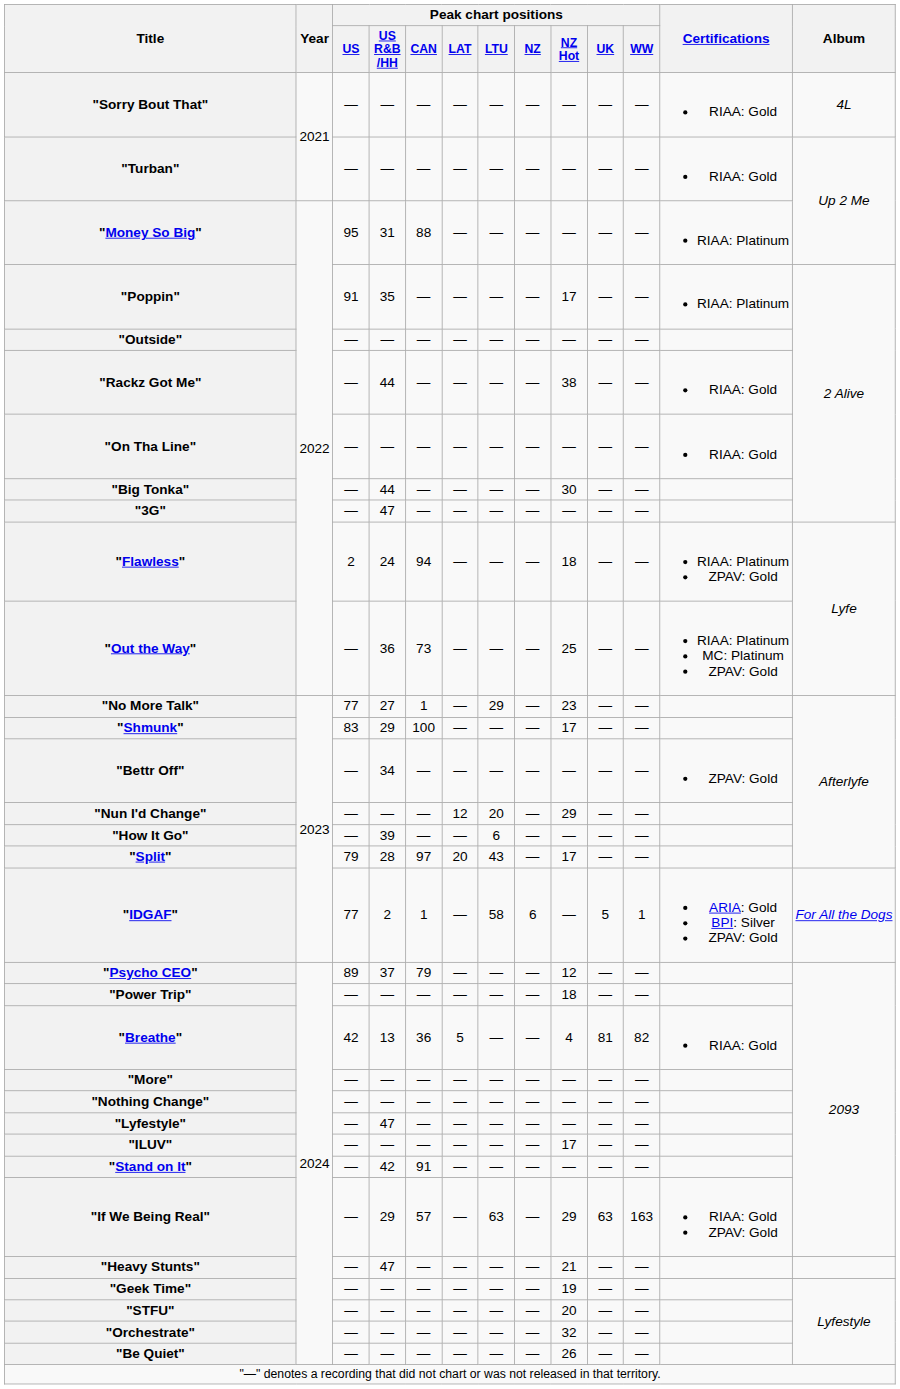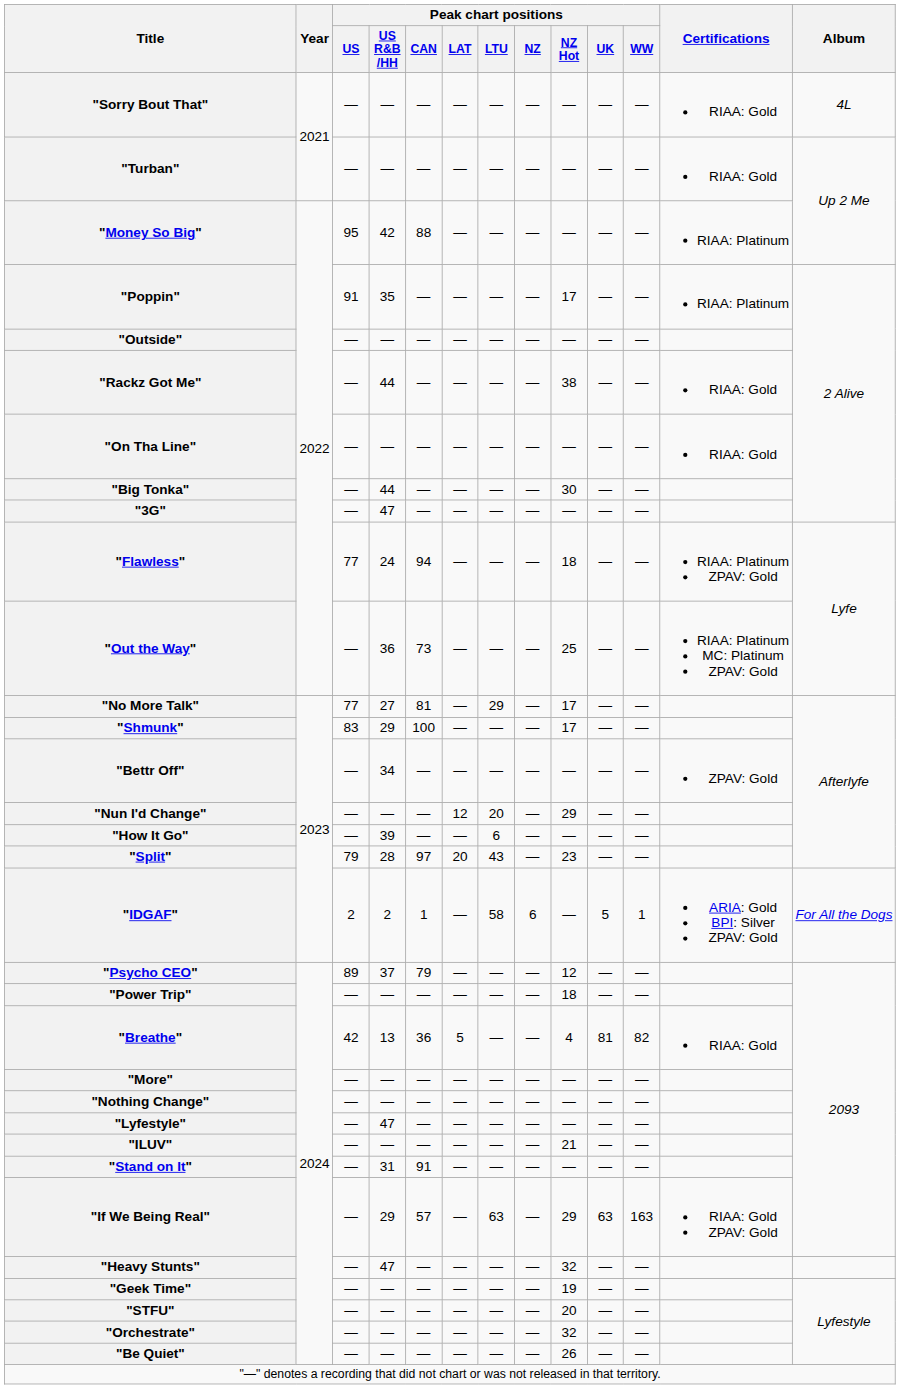 <table class="wikitable plainrowheaders" style="text-align:center;">
 <tr>
 <th scope="col" rowspan="2" style="width:21em;">Title</th>
 <th scope="col" rowspan="2">Year</th>
 <th colspan="9" scope="col">Peak chart positions</th>
 <th scope="col" rowspan="2"><a href='#'>Certifications</a></th>
 <th scope="col" rowspan="2">Album</th>
 </tr>
 <tr>
 <th scope="col" style="width:2.5em;font-size:90%;"><a href='#'>US</a><br></th>
 <th scope="col" style="width:2.5em;font-size:90%;"><a href='#'>US<br>R&B<br>/HH</a><br></th>
 <th scope="col" style="width:2.5em;font-size:90%;"><a href='#'>CAN</a><br></th>
 <th scope="col" style="width:2.5em;font-size:90%"><a href='#'>LAT</a><br></th>
 <th scope="col" style="width:2.5em;font-size:90%;"><a href='#'>LTU</a><br></th>
 <th scope="col" style="width:2.5em;font-size:90%;"><a href='#'>NZ</a><br></th>
 <th scope="col" style="width:2.5em;font-size:90%;"><a href='#'>NZ<br>Hot</a><br></th>
 <th scope="col" style="width:2.5em;font-size:90%;"><a href='#'>UK</a></th>
 <th scope="col" style="width:2.5em;font-size:90%;"><a href='#'>WW</a><br></th>
 </tr>
 <tr>
 <th scope="row">"Sorry Bout That"</th>
 <td rowspan="2">2021</td>
 <td>—</td>
 <td>—</td>
 <td>—</td>
 <td>—</td>
 <td>—</td>
 <td>—</td>
 <td>—</td>
 <td>—</td>
 <td>—</td>
 <td><br><ul><li>RIAA: Gold</li></ul></td>
 <td><em>4L</em></td>
 </tr>
 <tr>
 <th scope="row">"Turban"</th>
 <td>—</td>
 <td>—</td>
 <td>—</td>
 <td>—</td>
 <td>—</td>
 <td>—</td>
 <td>—</td>
 <td>—</td>
 <td>—</td>
 <td><br><ul><li>RIAA: Gold</li></ul></td>
 <td rowspan="2"><em>Up 2 Me</em></td>
 </tr>
 <tr>
 <th scope="row">"<a href='#'>Money So Big</a>"</th>
 <td rowspan="9">2022</td>
 <td>95</td>
-<td>31</td>
+<td>42</td>
 <td>88</td>
 <td>—</td>
 <td>—</td>
 <td>—</td>
 <td>—</td>
 <td>—</td>
 <td>—</td>
 <td><br><ul><li>RIAA: Platinum</li></ul></td>
 </tr>
 <tr>
 <th scope="row">"Poppin"</th>
 <td>91</td>
 <td>35</td>
 <td>—</td>
 <td>—</td>
 <td>—</td>
 <td>—</td>
 <td>17</td>
 <td>—</td>
 <td>—</td>
 <td><br><ul><li>RIAA: Platinum</li></ul></td>
 <td rowspan="6"><em>2 Alive</em></td>
 </tr>
 <tr>
 <th scope="row">"Outside"<br></th>
 <td>—</td>
 <td>—</td>
 <td>—</td>
 <td>—</td>
 <td>—</td>
 <td>—</td>
 <td>—</td>
 <td>—</td>
 <td>—</td>
 <td></td>
 </tr>
 <tr>
 <th scope="row">"Rackz Got Me"<br></th>
 <td>—</td>
 <td>44</td>
 <td>—</td>
 <td>—</td>
 <td>—</td>
 <td>—</td>
 <td>38</td>
 <td>—</td>
 <td>—</td>
 <td><br><ul><li>RIAA: Gold</li></ul></td>
 </tr>
 <tr>
 <th scope="row">"On Tha Line"</th>
 <td>—</td>
 <td>—</td>
 <td>—</td>
 <td>—</td>
 <td>—</td>
 <td>—</td>
 <td>—</td>
 <td>—</td>
 <td>—</td>
 <td><br><ul><li>RIAA: Gold</li></ul></td>
 </tr>
 <tr>
 <th scope="row">"Big Tonka"<br></th>
 <td>—</td>
 <td>44</td>
 <td>—</td>
 <td>—</td>
 <td>—</td>
 <td>—</td>
 <td>30</td>
 <td>—</td>
 <td>—</td>
 <td></td>
 </tr>
 <tr>
 <th scope="row">"3G"<br></th>
 <td>—</td>
 <td>47</td>
 <td>—</td>
 <td>—</td>
 <td>—</td>
 <td>—</td>
 <td>—</td>
 <td>—</td>
 <td>—</td>
 <td></td>
 </tr>
 <tr>
 <th scope="row">"<a href='#'>Flawless</a>"<br></th>
-<td>2</td>
+<td>77</td>
 <td>24</td>
 <td>94</td>
 <td>—</td>
 <td>—</td>
 <td>—</td>
 <td>18</td>
 <td>—</td>
 <td>—</td>
 <td><br><ul><li>RIAA: Platinum</li><li>ZPAV: Gold</li></ul></td>
 <td rowspan="2"><em>Lyfe</em></td>
 </tr>
 <tr>
 <th scope="row">"<a href='#'>Out the Way</a>"</th>
 <td>—</td>
 <td>36</td>
 <td>73</td>
 <td>—</td>
 <td>—</td>
 <td>—</td>
 <td>25</td>
 <td>—</td>
 <td>—</td>
 <td><br><ul><li>RIAA: Platinum</li><li>MC: Platinum</li><li>ZPAV: Gold</li></ul></td>
 </tr>
 <tr>
 <th scope="row">"No More Talk"</th>
 <td rowspan="7">2023</td>
 <td>77</td>
 <td>27</td>
-<td>1</td>
+<td>81</td>
 <td>—</td>
 <td>29</td>
 <td>—</td>
-<td>23</td>
+<td>17</td>
 <td>—</td>
 <td>—</td>
 <td></td>
 <td rowspan="6"><em>Afterlyfe</em></td>
 </tr>
 <tr>
 <th scope="row">"<a href='#'>Shmunk</a>"<br></th>
 <td>83</td>
 <td>29</td>
 <td>100</td>
 <td>—</td>
 <td>—</td>
 <td>—</td>
 <td>17</td>
 <td>—</td>
 <td>—</td>
 <td></td>
 </tr>
 <tr>
 <th scope="row">"Bettr Off"</th>
 <td>—</td>
 <td>34</td>
 <td>—</td>
 <td>—</td>
 <td>—</td>
 <td>—</td>
 <td>—</td>
 <td>—</td>
 <td>—</td>
 <td><br><ul><li>ZPAV: Gold</li></ul></td>
 </tr>
 <tr>
 <th scope="row">"Nun I'd Change"</th>
 <td>—</td>
 <td>—</td>
 <td>—</td>
 <td>12</td>
 <td>20</td>
 <td>—</td>
 <td>29</td>
 <td>—</td>
 <td>—</td>
 <td></td>
 </tr>
 <tr>
 <th scope="row">"How It Go"</th>
 <td>—</td>
 <td>39</td>
 <td>—</td>
 <td>—</td>
 <td>6</td>
 <td>—</td>
 <td>—</td>
 <td>—</td>
 <td>—</td>
 <td></td>
 </tr>
 <tr>
 <th scope="row">"<a href='#'>Split</a>"</th>
 <td>79</td>
 <td>28</td>
 <td>97</td>
 <td>20</td>
 <td>43</td>
 <td>—</td>
-<td>17</td>
+<td>23</td>
 <td>—</td>
 <td>—</td>
 <td></td>
 </tr>
 <tr>
 <th scope="row">"<a href='#'>IDGAF</a>"<br></th>
-<td>77</td>
+<td>2</td>
 <td>2</td>
 <td>1</td>
 <td>—</td>
 <td>58</td>
 <td>6</td>
 <td>—</td>
 <td>5</td>
 <td>1</td>
 <td><br><ul><li><a href='#'>ARIA</a>: Gold</li><li><a href='#'>BPI</a>: Silver</li><li>ZPAV: Gold</li></ul></td>
 <td><em><a href='#'>For All the Dogs</a></em></td>
 </tr>
 <tr>
 <th scope="row">"<a href='#'>Psycho CEO</a>"</th>
 <td rowspan="14">2024</td>
 <td>89</td>
 <td>37</td>
 <td>79</td>
 <td>—</td>
 <td>—</td>
 <td>—</td>
 <td>12</td>
 <td>—</td>
 <td>—</td>
 <td></td>
 <td rowspan="9"><em>2093</em></td>
 </tr>
 <tr>
 <th scope="row">"Power Trip"</th>
 <td>—</td>
 <td>—</td>
 <td>—</td>
 <td>—</td>
 <td>—</td>
 <td>—</td>
 <td>18</td>
 <td>—</td>
 <td>—</td>
 <td></td>
 </tr>
 <tr>
 <th scope="row">"<a href='#'>Breathe</a>"</th>
 <td>42</td>
 <td>13</td>
 <td>36</td>
 <td>5</td>
 <td>—</td>
 <td>—</td>
 <td>4</td>
 <td>81</td>
 <td>82</td>
 <td><br><ul><li>RIAA: Gold</li></ul></td>
 </tr>
 <tr>
 <th scope="row">"More"</th>
 <td>—</td>
 <td>—</td>
 <td>—</td>
 <td>—</td>
 <td>—</td>
 <td>—</td>
 <td>—</td>
 <td>—</td>
 <td>—</td>
 <td></td>
 </tr>
 <tr>
 <th scope="row">"Nothing Change"</th>
 <td>—</td>
 <td>—</td>
 <td>—</td>
 <td>—</td>
 <td>—</td>
 <td>—</td>
 <td>—</td>
 <td>—</td>
 <td>—</td>
 <td></td>
 </tr>
 <tr>
 <th scope="row">"Lyfestyle"<br></th>
 <td>—</td>
 <td>47</td>
 <td>—</td>
 <td>—</td>
 <td>—</td>
 <td>—</td>
 <td>—</td>
 <td>—</td>
 <td>—</td>
 <td></td>
 </tr>
 <tr>
 <th scope="row">"ILUV"</th>
 <td>—</td>
 <td>—</td>
 <td>—</td>
 <td>—</td>
 <td>—</td>
 <td>—</td>
-<td>17</td>
+<td>21</td>
 <td>—</td>
 <td>—</td>
 <td></td>
 </tr>
 <tr>
 <th scope="row">"<a href='#'>Stand on It</a>"<br></th>
 <td>—</td>
-<td>42</td>
+<td>31</td>
 <td>91</td>
 <td>—</td>
 <td>—</td>
 <td>—</td>
 <td>—</td>
 <td>—</td>
 <td>—</td>
 <td></td>
 </tr>
 <tr>
 <th scope="row">"If We Being Real"</th>
 <td>—</td>
 <td>29</td>
 <td>57</td>
 <td>—</td>
 <td>63</td>
 <td>—</td>
 <td>29</td>
 <td>63</td>
 <td>163</td>
 <td><br><ul><li>RIAA: Gold</li><li>ZPAV: Gold</li></ul></td>
 </tr>
 <tr>
 <th scope="row">"Heavy Stunts"<br></th>
 <td>—</td>
 <td>47</td>
 <td>—</td>
 <td>—</td>
 <td>—</td>
 <td>—</td>
-<td>21</td>
+<td>32</td>
 <td>—</td>
 <td>—</td>
 <td></td>
 <td></td>
 </tr>
 <tr>
 <th scope="row">"Geek Time"</th>
 <td>—</td>
 <td>—</td>
 <td>—</td>
 <td>—</td>
 <td>—</td>
 <td>—</td>
 <td>19</td>
 <td>—</td>
 <td>—</td>
 <td></td>
 <td rowspan="4"><em>Lyfestyle</em></td>
 </tr>
 <tr>
 <th scope="row">"STFU"</th>
 <td>—</td>
 <td>—</td>
 <td>—</td>
 <td>—</td>
 <td>—</td>
 <td>—</td>
 <td>20</td>
 <td>—</td>
 <td>—</td>
 <td></td>
 </tr>
 <tr>
 <th scope="row">"Orchestrate"</th>
 <td>—</td>
 <td>—</td>
 <td>—</td>
 <td>—</td>
 <td>—</td>
 <td>—</td>
 <td>32</td>
 <td>—</td>
 <td>—</td>
 <td></td>
 </tr>
 <tr>
 <th scope="row">"Be Quiet"<br></th>
 <td>—</td>
 <td>—</td>
 <td>—</td>
 <td>—</td>
 <td>—</td>
 <td>—</td>
 <td>26</td>
 <td>—</td>
 <td>—</td>
 <td></td>
 </tr>
 <tr>
 <td colspan="15" style="font-size:90%">"—" denotes a recording that did not chart or was not released in that territory.</td>
 </tr>
 </table>
